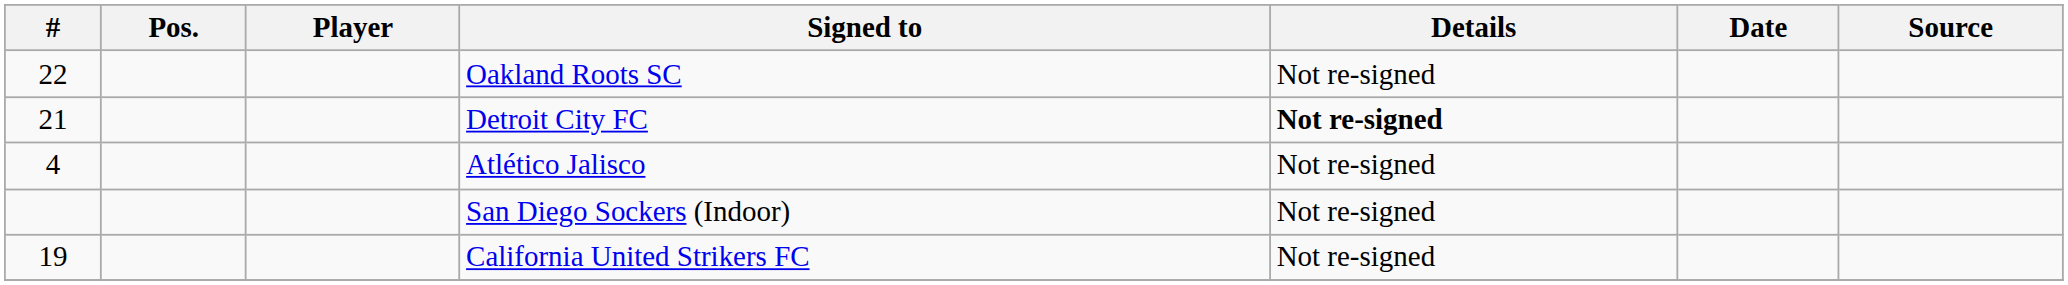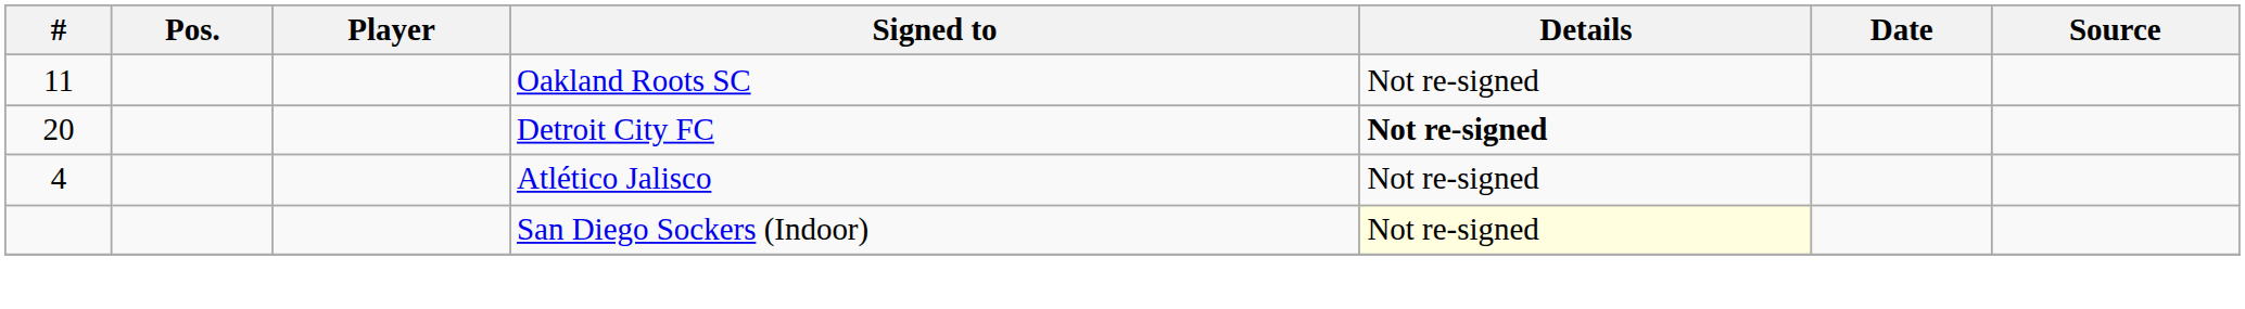 <table class="wikitable sortable" style="width:90%; text-align:left;">
 <tr>
 <th>#</th>
 <th>Pos.</th>
 <th>Player</th>
 <th>Signed to</th>
 <th>Details</th>
 <th>Date</th>
 <th>Source</th>
 </tr>
 <tr>
-<td align=center>22</td>
+<td align=center>11</td>
 <td align=center></td>
 <td></td>
 <td> <a href='#'>Oakland Roots SC</a></td>
 <td>Not re-signed</td>
 <td></td>
 <td align=center></td>
 </tr>
 <tr>
-<td align=center>21</td>
+<td align=center>20</td>
 <td align=center></td>
 <td></td>
 <td> <a href='#'>Detroit City FC</a></td>
 <td><strong>Not re-signed</strong></td>
 <td></td>
 <td align=center></td>
 </tr>
 <tr>
 <td align=center>4</td>
 <td align=center></td>
 <td></td>
 <td> <a href='#'>Atlético Jalisco</a></td>
 <td>Not re-signed</td>
 <td></td>
 <td align=center></td>
 </tr>
 <tr>
 <td align=center></td>
 <td align=center></td>
 <td></td>
 <td> <a href='#'>San Diego Sockers</a> (Indoor)</td>
-<td>Not re-signed</td>
-<td></td>
-<td align=center></td>
-</tr>
-<tr>
-<td align=center>19</td>
-<td align=center></td>
-<td></td>
-<td> <a href='#'>California United Strikers FC</a></td>
-<td>Not re-signed</td>
+<td style="background: lightyellow;">Not re-signed</td>
 <td></td>
 <td align=center></td>
 </tr>
 <tr>
 </tr>
 </table>
